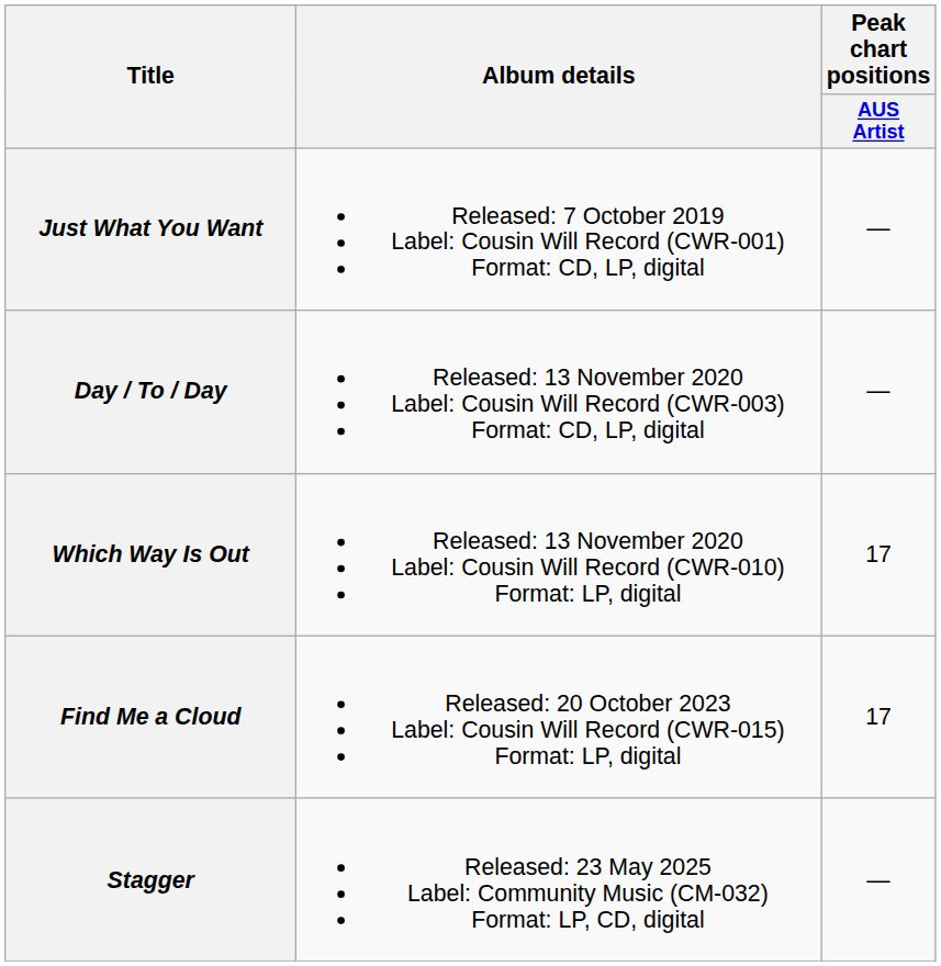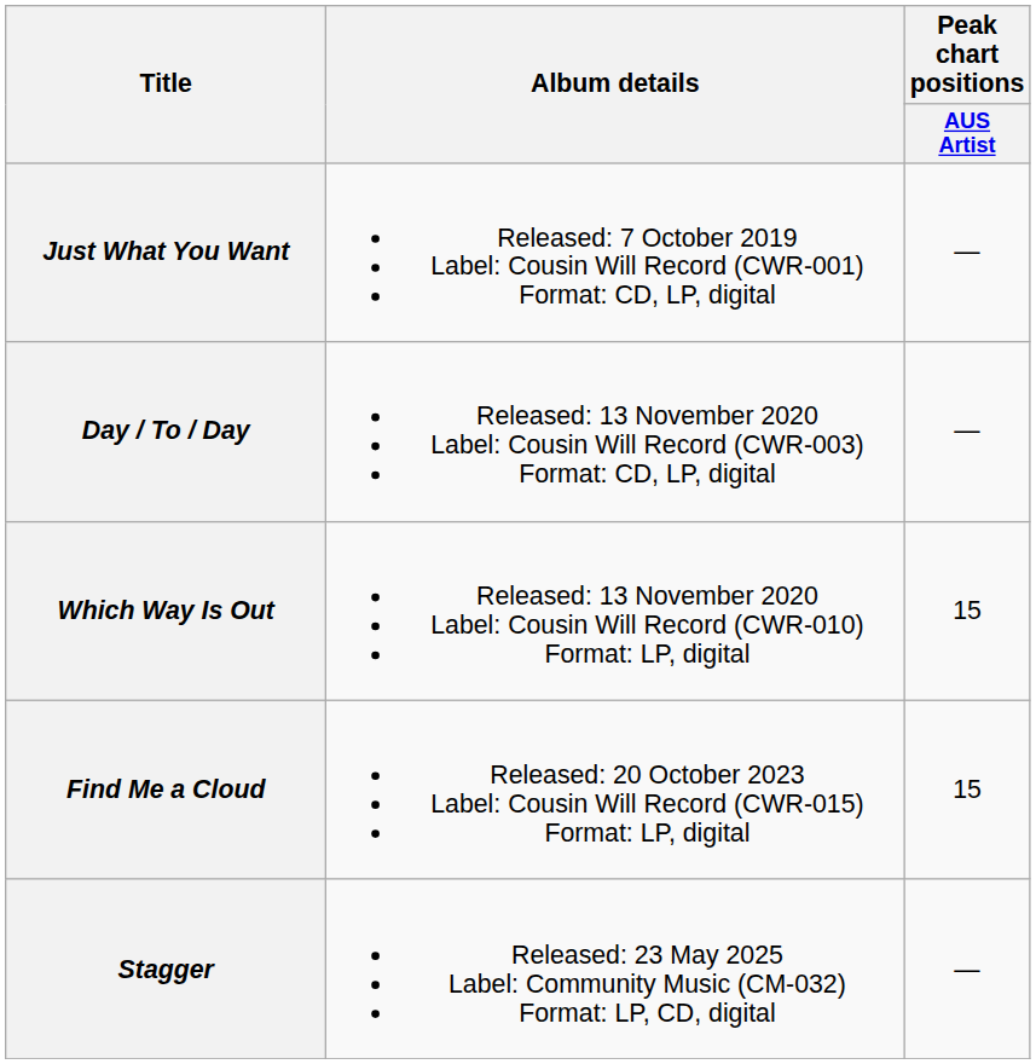 <table class="wikitable plainrowheaders" style="text-align:center;" border="1">
 <tr>
 <th scope="col" rowspan="2" style="width:12em;">Title</th>
 <th scope="col" rowspan="2" style="width:22em;">Album details</th>
 <th scope="col" colspan="1">Peak chart<br>positions</th>
 </tr>
 <tr>
 <th scope="col" style="width:3em; font-size:85%"><a href='#'>AUS<br>Artist</a><br></th>
 </tr>
 <tr>
 <th scope="row"><em>Just What You Want</em></th>
 <td><br><ul><li>Released: 7 October 2019</li><li>Label: Cousin Will Record (CWR-001)</li><li>Format: CD, LP, digital</li></ul></td>
 <td>—</td>
 </tr>
 <tr>
 <th scope="row"><em>Day / To / Day</em></th>
 <td><br><ul><li>Released: 13 November 2020</li><li>Label: Cousin Will Record (CWR-003)</li><li>Format: CD, LP, digital</li></ul></td>
 <td>—</td>
 </tr>
 <tr>
 <th scope="row"><em>Which Way Is Out</em></th>
 <td><br><ul><li>Released: 13 November 2020</li><li>Label: Cousin Will Record (CWR-010)</li><li>Format: LP, digital</li></ul></td>
-<td>17</td>
+<td>15</td>
 </tr>
 <tr>
 <th scope="row"><em>Find Me a Cloud</em></th>
 <td><br><ul><li>Released: 20 October 2023</li><li>Label: Cousin Will Record (CWR-015)</li><li>Format: LP, digital</li></ul></td>
-<td>17</td>
+<td>15</td>
 </tr>
 <tr>
 <th scope="row"><em>Stagger</em></th>
 <td><br><ul><li>Released: 23 May 2025</li><li>Label: Community Music (CM-032)</li><li>Format: LP, CD, digital</li></ul></td>
 <td>—</td>
 </tr>
 </table>
